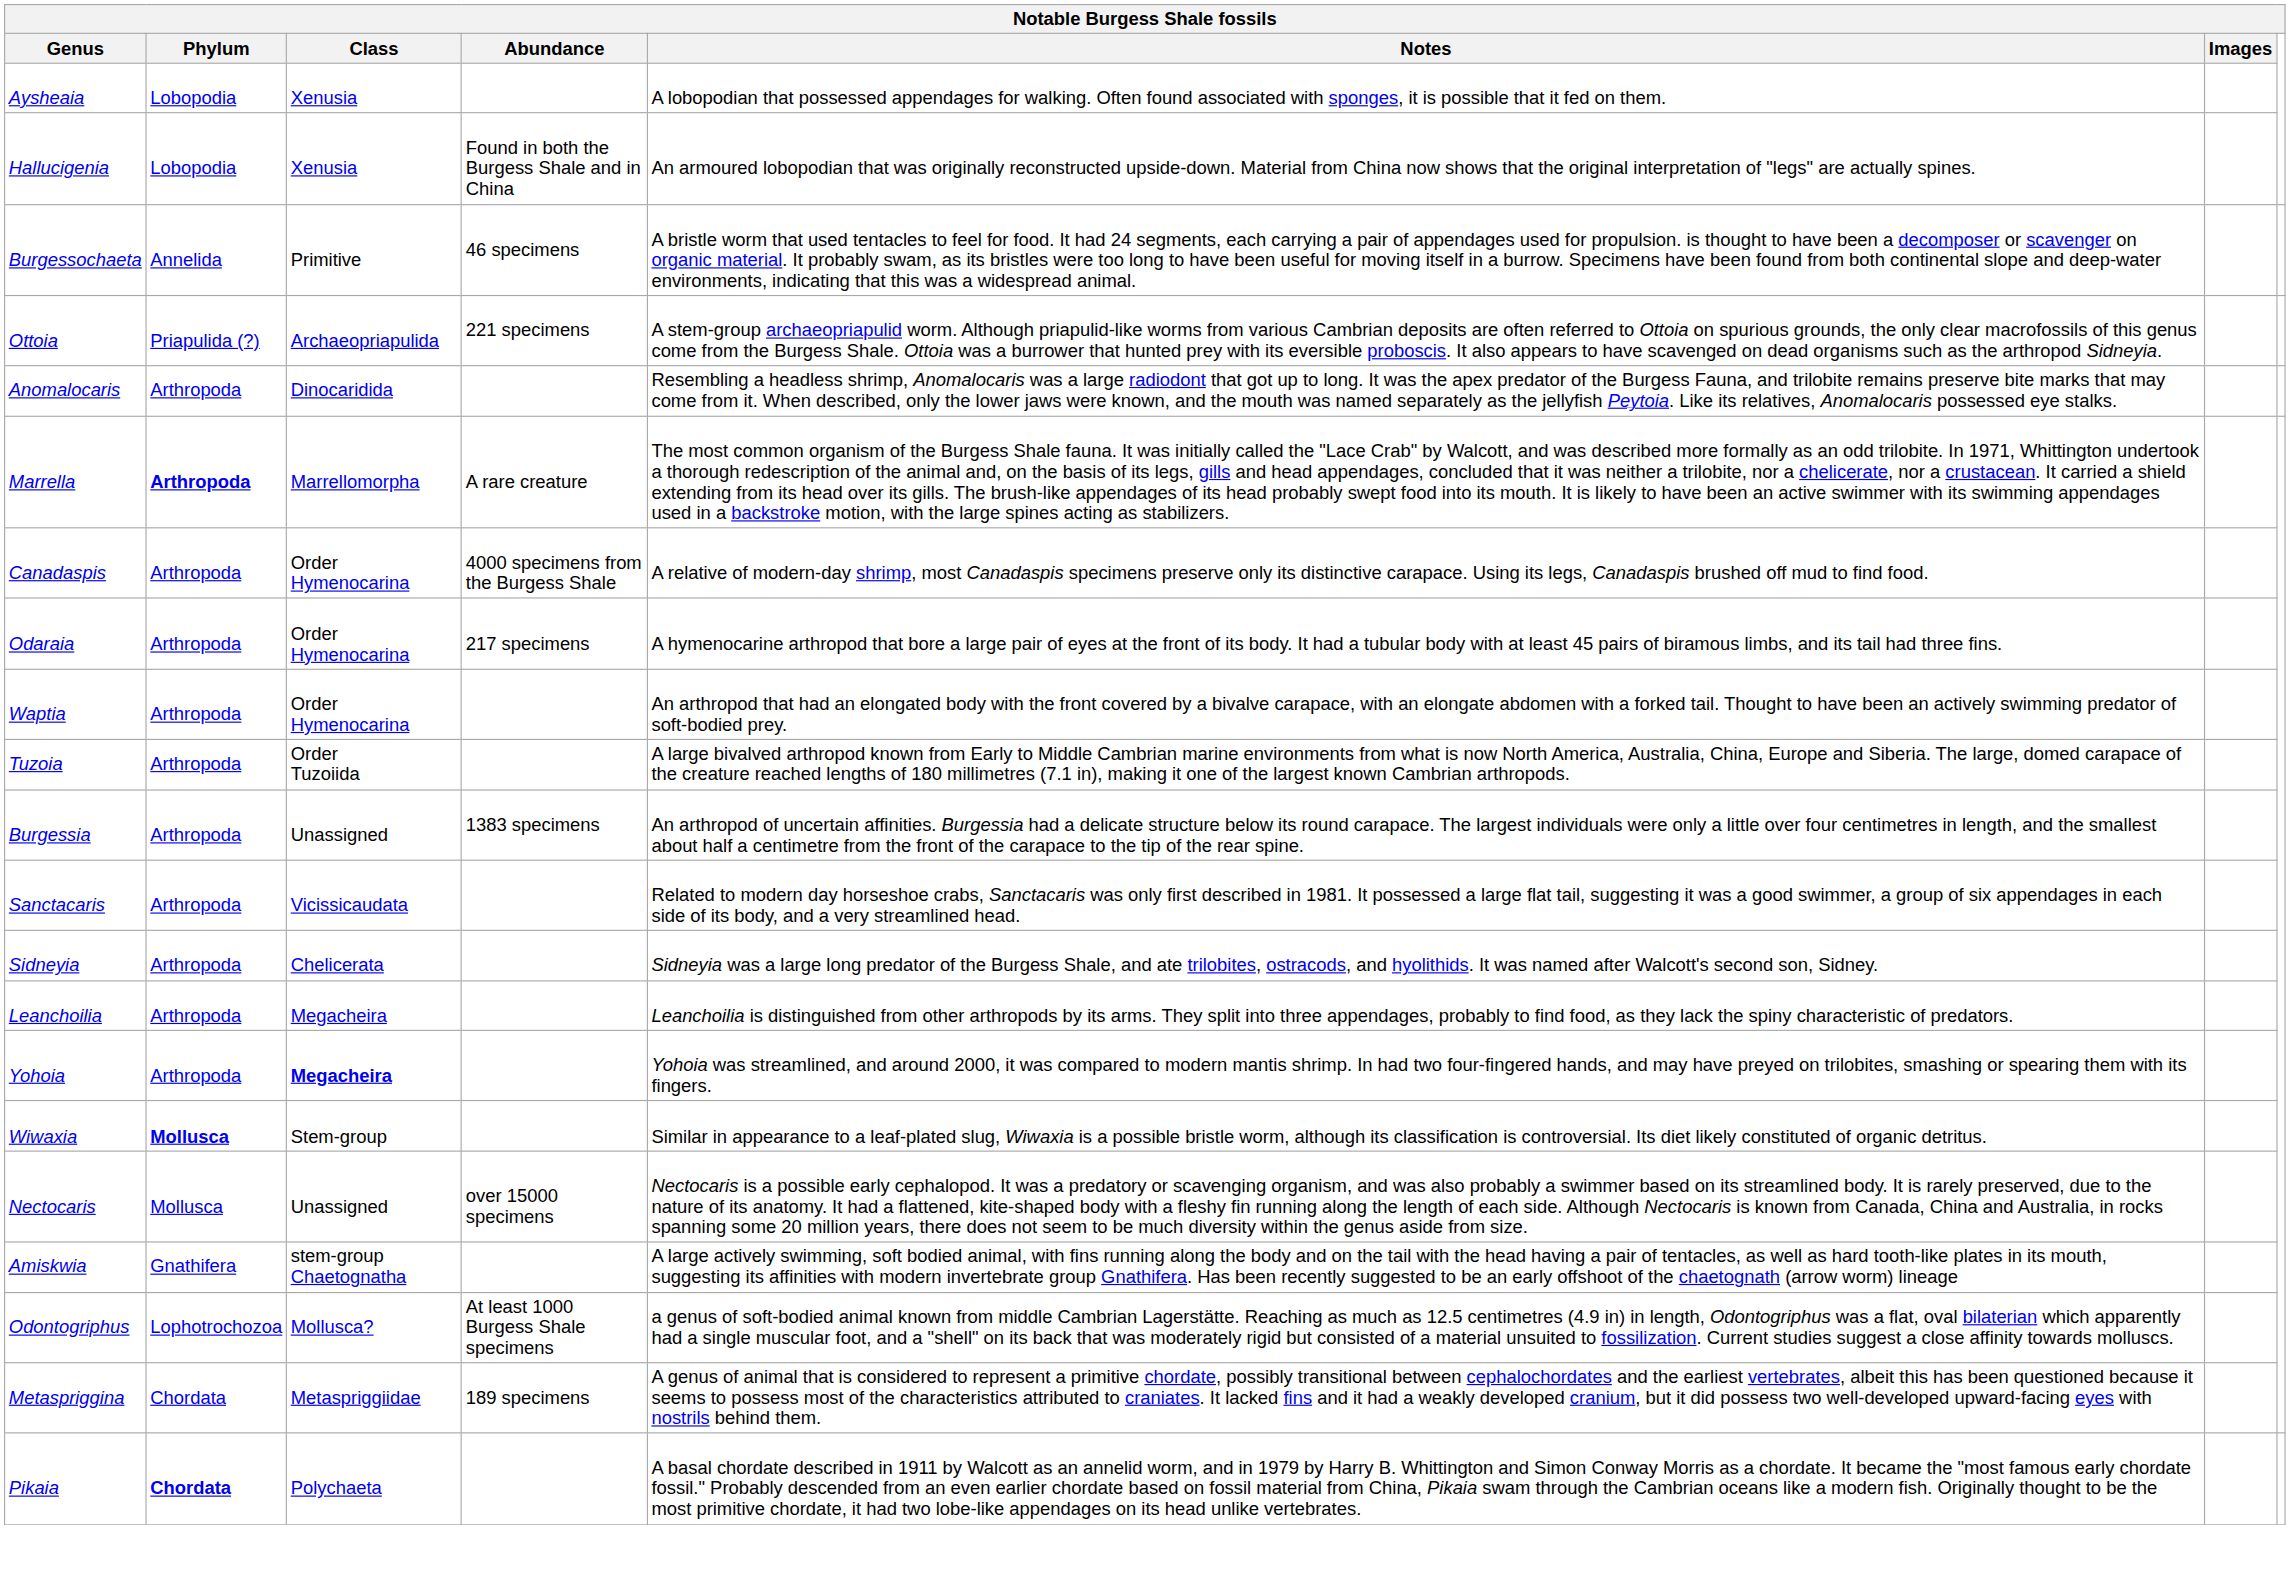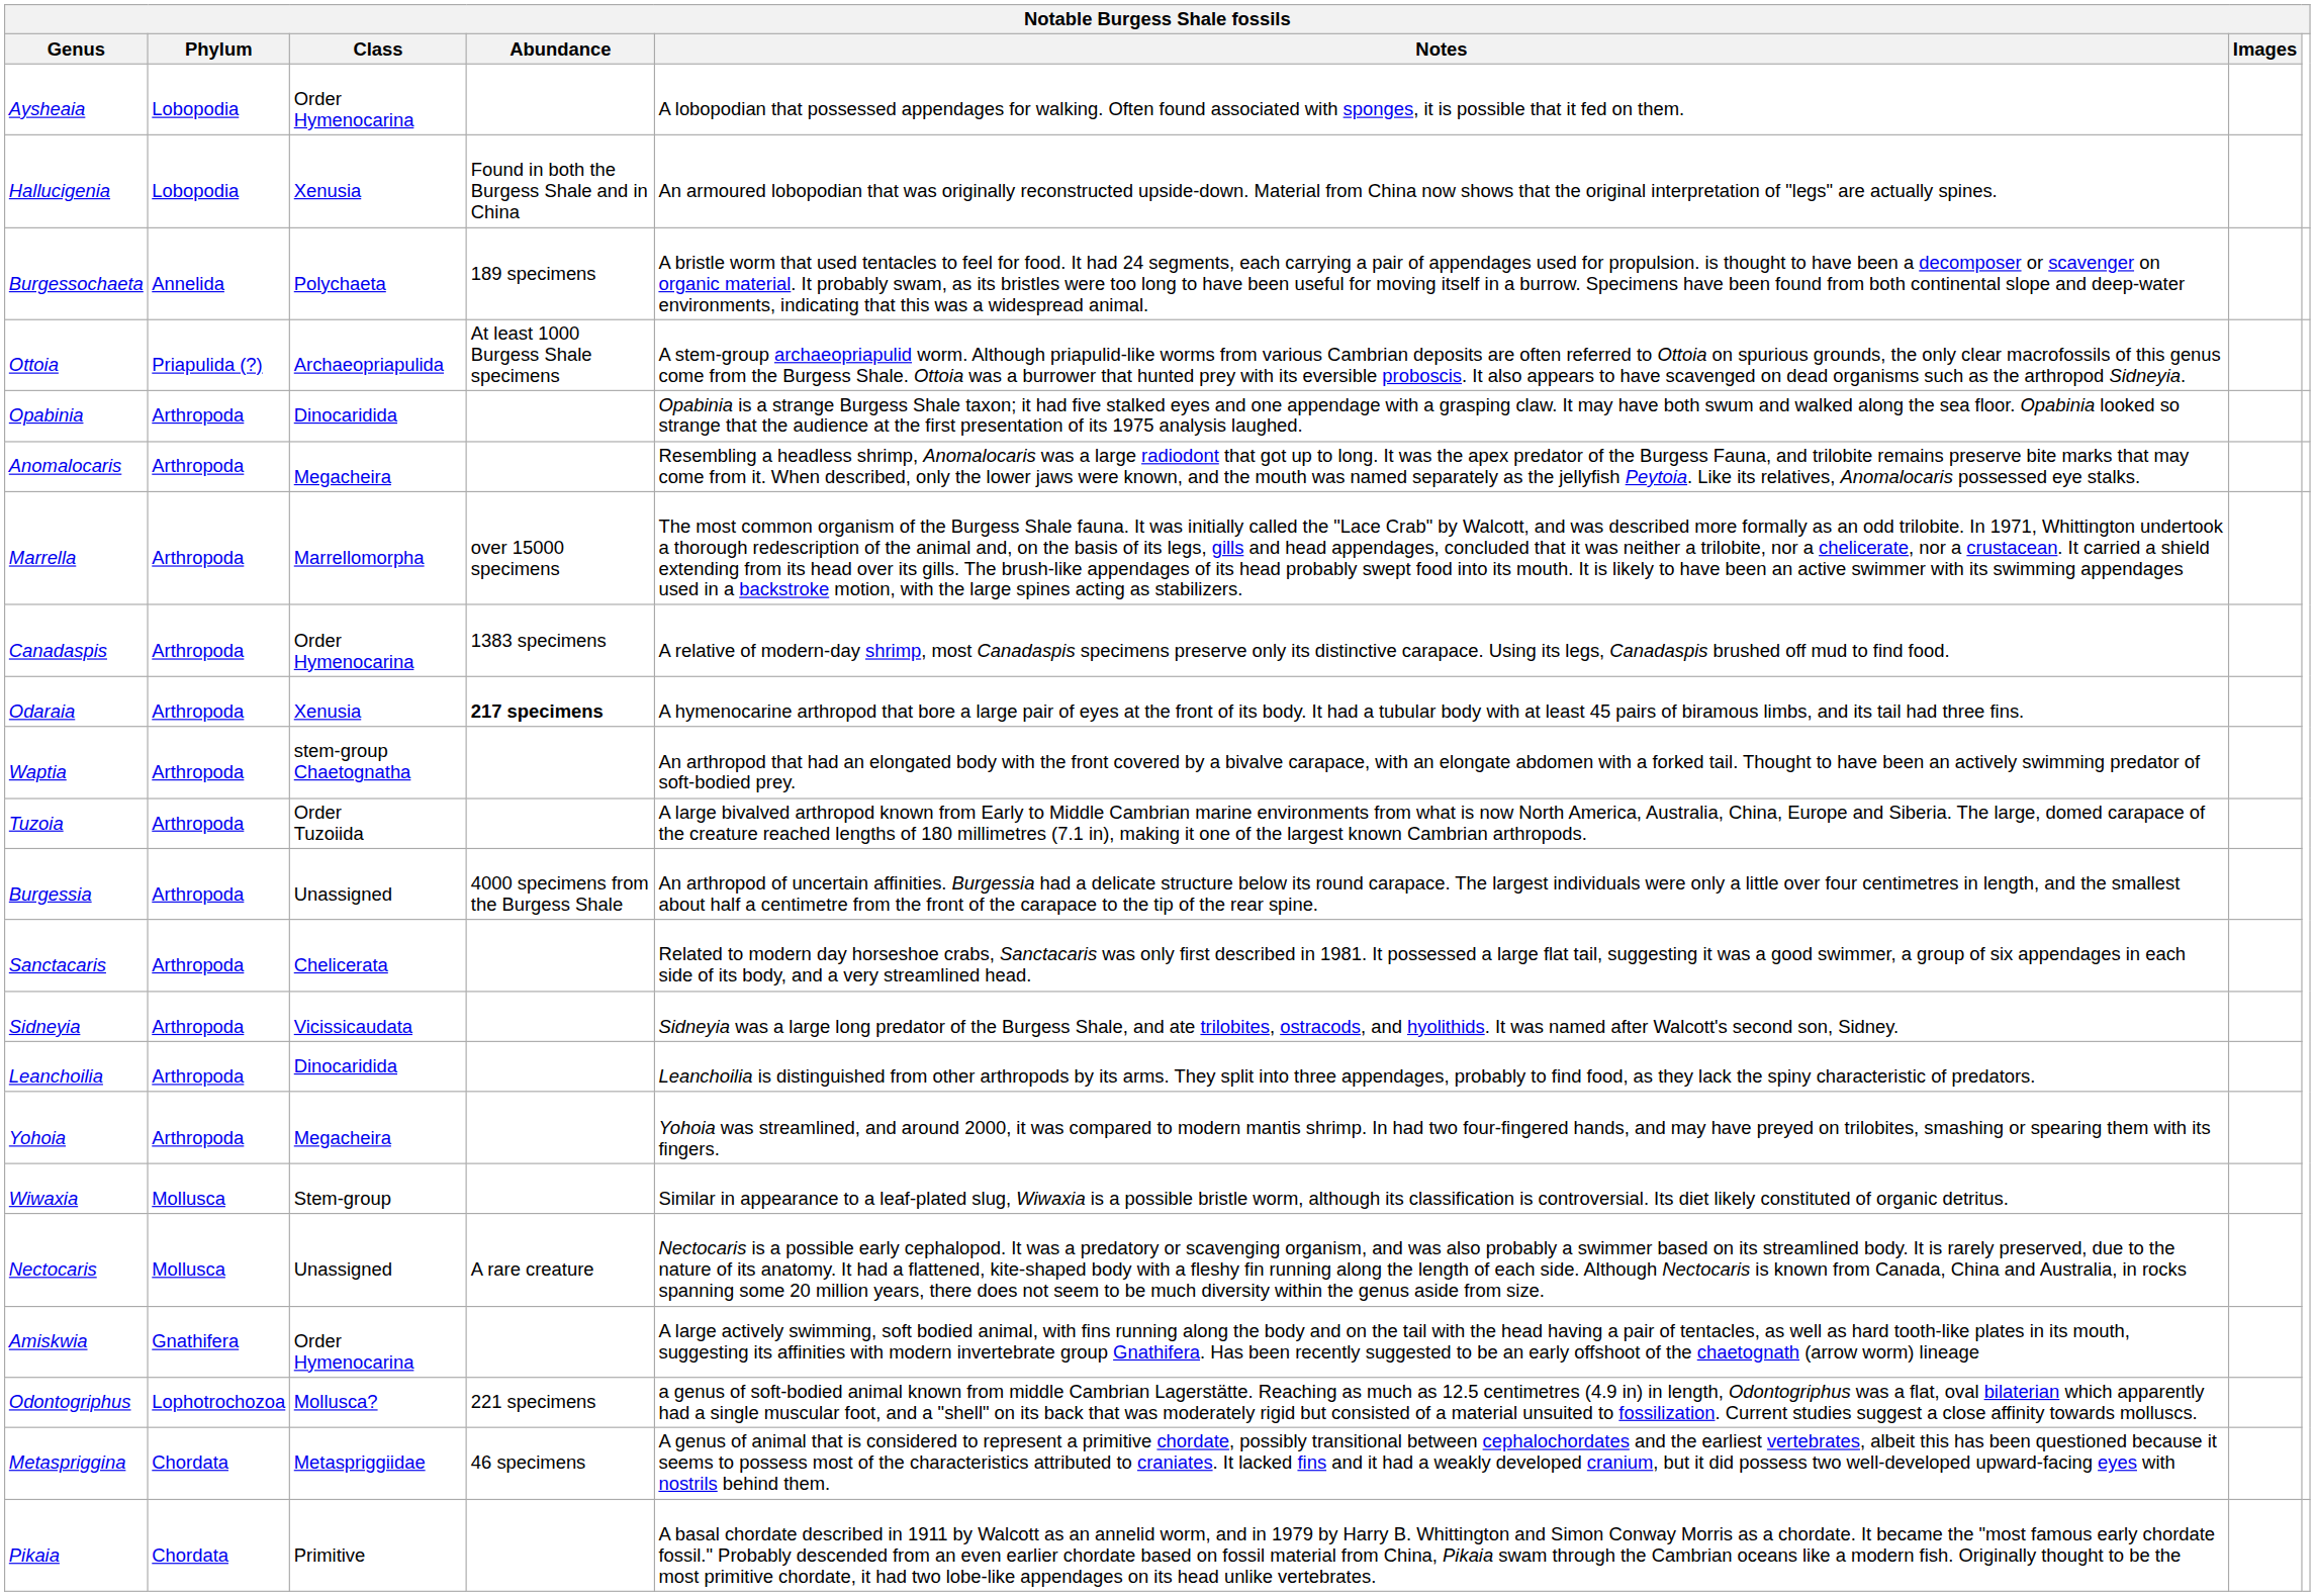 <table class="wikitable sortable" style="background:white; width:100%;">
 <tr>
 <th colspan="7" align="center"><strong>Notable Burgess Shale fossils</strong></th>
 </tr>
 <tr>
 <th>Genus</th>
 <th>Phylum</th>
 <th>Class</th>
 <th>Abundance</th>
 <th>Notes</th>
 <th>Images</th>
 </tr>
 <tr>
 <td><br><em><a href='#'>Aysheaia</a></em></td>
 <td><br><a href='#'>Lobopodia</a></td>
-<td><br><a href='#'>Xenusia</a></td>
+<td><br>Order <a href='#'>Hymenocarina</a></td>
 <td></td>
 <td><br>A lobopodian that possessed appendages for walking. Often found associated with <a href='#'>sponges</a>, it is possible that it fed on them.</td>
 <td><br></td>
 </tr>
 <tr>
 <td><br><em><a href='#'>Hallucigenia</a></em></td>
 <td><br><a href='#'>Lobopodia</a></td>
 <td><br><a href='#'>Xenusia</a></td>
 <td><br>Found in both the Burgess Shale and in China</td>
 <td><br>An armoured lobopodian that was originally reconstructed upside-down. Material from China now shows that the original interpretation of "legs" are actually spines.</td>
 <td><br></td>
 </tr>
 <tr>
 <td><br><em><a href='#'>Burgessochaeta</a></em></td>
 <td><br><a href='#'>Annelida</a></td>
-<td><br>Primitive</td>
-<td>46 specimens</td>
+<td><br><a href='#'>Polychaeta</a></td>
+<td>189 specimens</td>
 <td><br>A bristle worm that used tentacles to feel for food. It had 24 segments, each carrying a pair of appendages used for propulsion. is thought to have been a <a href='#'>decomposer</a> or <a href='#'>scavenger</a> on <a href='#'>organic material</a>. It probably swam, as its bristles were too long to have been useful for moving itself in a burrow. Specimens have been found from both continental slope and deep-water environments, indicating that this was a widespread animal.</td>
 <td><br></td>
 <td></td>
 </tr>
 <tr>
 <td><br><em><a href='#'>Ottoia</a></em></td>
 <td><br><a href='#'>Priapulida (?)</a></td>
 <td><br><a href='#'>Archaeopriapulida</a></td>
-<td>221 specimens</td>
+<td>At least 1000 Burgess Shale specimens</td>
 <td><br>A stem-group <a href='#'>archaeopriapulid</a> worm. Although priapulid-like worms from various Cambrian deposits are often referred to <em>Ottoia</em> on spurious grounds, the only clear macrofossils of this genus come from the Burgess Shale. <em>Ottoia</em> was a burrower that hunted prey with its eversible <a href='#'>proboscis</a>. It also appears to have scavenged on dead organisms such as the arthropod <em>Sidneyia</em>.</td>
 <td><br></td>
 <td></td>
 </tr>
 <tr>
+<td><em><a href='#'>Opabinia</a></em></td>
+<td><a href='#'>Arthropoda</a></td>
+<td><a href='#'>Dinocaridida</a></td>
+<td></td>
+<td><em>Opabinia</em> is a strange Burgess Shale taxon; it had five stalked eyes and one appendage with a grasping claw. It may have both swum and walked along the sea floor. <em>Opabinia</em> looked so strange that the audience at the first presentation of its 1975 analysis laughed.</td>
+<td></td>
+<td></td>
+</tr>
+<tr>
 <td><em><a href='#'>Anomalocaris</a></em></td>
 <td><a href='#'>Arthropoda</a></td>
-<td><a href='#'>Dinocaridida</a></td>
+<td><br><a href='#'>Megacheira</a></td>
 <td></td>
 <td>Resembling a headless shrimp, <em>Anomalocaris</em> was a large <a href='#'>radiodont</a> that got up to  long. It was the apex predator of the Burgess Fauna, and trilobite remains preserve bite marks that may come from it. When described, only the lower jaws were known, and the mouth was named separately as the jellyfish <em><a href='#'>Peytoia</a></em>. Like its relatives, <em>Anomalocaris</em> possessed eye stalks.</td>
 <td></td>
 <td></td>
 </tr>
 <tr>
 <td><br><em><a href='#'>Marrella</a></em></td>
-<td><strong><br><a href='#'>Arthropoda</a></strong></td>
+<td><br><a href='#'>Arthropoda</a></td>
 <td><br><a href='#'>Marrellomorpha</a></td>
-<td><br>A rare creature</td>
+<td><br>over 15000 specimens</td>
 <td><br>The most common organism of the Burgess Shale fauna. It was initially called the "Lace Crab" by Walcott, and was described more formally as an odd trilobite. In 1971, Whittington undertook a thorough redescription of the animal and, on the basis of its legs, <a href='#'>gills</a> and head appendages, concluded that it was neither a trilobite, nor a <a href='#'>chelicerate</a>, nor a <a href='#'>crustacean</a>. It carried a shield extending from its head over its gills. The brush-like appendages of its head probably swept food into its mouth. It is likely to have been an active swimmer with its swimming appendages used in a <a href='#'>backstroke</a> motion, with the large spines acting as stabilizers.</td>
 <td></td>
 </tr>
 <tr>
 <td><br><em><a href='#'>Canadaspis</a></em></td>
 <td><br><a href='#'>Arthropoda</a></td>
 <td><br>Order <a href='#'>Hymenocarina</a></td>
-<td><br>4000 specimens from the Burgess Shale</td>
+<td>1383 specimens</td>
 <td><br>A relative of modern-day <a href='#'>shrimp</a>, most <em>Canadaspis</em> specimens preserve only its distinctive carapace. Using its legs, <em>Canadaspis</em> brushed off mud to find food.</td>
 <td><br></td>
 </tr>
 <tr>
 <td><br><em><a href='#'>Odaraia</a></em></td>
 <td><br><a href='#'>Arthropoda</a></td>
-<td><br>Order <a href='#'>Hymenocarina</a></td>
-<td><br>217 specimens</td>
+<td><br><a href='#'>Xenusia</a></td>
+<td><strong><br>217 specimens</strong></td>
 <td><br>A hymenocarine arthropod that bore a large pair of eyes at the front of its body. It had a tubular body with at least 45 pairs of biramous limbs, and its tail had three fins.</td>
 <td><br></td>
 </tr>
 <tr>
 <td><br><em><a href='#'>Waptia</a></em></td>
 <td><br><a href='#'>Arthropoda</a></td>
-<td><br>Order <a href='#'>Hymenocarina</a></td>
+<td>stem-group <a href='#'>Chaetognatha</a></td>
 <td></td>
 <td><br>An arthropod that had an elongated body with the front covered by a bivalve carapace, with an elongate abdomen with a forked tail. Thought to have been an actively swimming predator of soft-bodied prey.</td>
 <td><br></td>
 </tr>
 <tr>
 <td><em><a href='#'>Tuzoia</a></em></td>
 <td><a href='#'>Arthropoda</a></td>
 <td>Order<br>Tuzoiida</td>
 <td></td>
 <td>A large bivalved arthropod known from Early to Middle Cambrian marine environments from what is now North America, Australia, China, Europe and Siberia. The large, domed carapace of the creature reached lengths of 180 millimetres (7.1 in), making it one of the largest known Cambrian arthropods.</td>
 <td></td>
 </tr>
 <tr>
 <td><br><em><a href='#'>Burgessia</a></em></td>
 <td><br><a href='#'>Arthropoda</a></td>
 <td><br>Unassigned</td>
-<td>1383 specimens</td>
+<td><br>4000 specimens from the Burgess Shale</td>
 <td><br>An arthropod of uncertain affinities. <em>Burgessia</em> had a delicate structure below its round carapace. The largest individuals were only a little over four centimetres in length, and the smallest about half a centimetre from the front of the carapace to the tip of the rear spine.</td>
 <td><br></td>
 </tr>
 <tr>
 <td><br><em><a href='#'>Sanctacaris</a></em></td>
 <td><br><a href='#'>Arthropoda</a></td>
-<td><br><a href='#'>Vicissicaudata</a></td>
+<td><br><a href='#'>Chelicerata</a></td>
 <td></td>
 <td><br>Related to modern day horseshoe crabs, <em>Sanctacaris</em> was only first described in 1981. It possessed a large flat tail, suggesting it was a good swimmer, a group of six appendages in each side of its body, and a very streamlined head.</td>
 <td><br></td>
 </tr>
 <tr>
 <td><br><em><a href='#'>Sidneyia</a></em></td>
 <td><br><a href='#'>Arthropoda</a></td>
-<td><br><a href='#'>Chelicerata</a></td>
+<td><br><a href='#'>Vicissicaudata</a></td>
 <td></td>
 <td><br><em>Sidneyia</em> was a large  long predator of the Burgess Shale, and ate <a href='#'>trilobites</a>, <a href='#'>ostracods</a>, and <a href='#'>hyolithids</a>. It was named after Walcott's second son, Sidney.</td>
 <td></td>
 </tr>
 <tr>
 <td><br><em><a href='#'>Leanchoilia</a></em></td>
 <td><br><a href='#'>Arthropoda</a></td>
-<td><br><a href='#'>Megacheira</a></td>
+<td><a href='#'>Dinocaridida</a></td>
 <td></td>
 <td><br><em>Leanchoilia</em> is distinguished from other arthropods by its arms. They split into three appendages, probably to find food, as they lack the spiny characteristic of predators.</td>
 <td><br></td>
 </tr>
 <tr>
 <td><br><em><a href='#'>Yohoia</a></em></td>
 <td><br><a href='#'>Arthropoda</a></td>
-<td><strong><br><a href='#'>Megacheira</a></strong></td>
+<td><br><a href='#'>Megacheira</a></td>
 <td></td>
 <td><br><em>Yohoia</em> was streamlined, and around 2000, it was compared to modern mantis shrimp. In had two four-fingered hands, and may have preyed on trilobites, smashing or spearing them with its fingers.</td>
 <td><br></td>
 </tr>
 <tr>
 <td><br><em><a href='#'>Wiwaxia</a></em></td>
-<td><strong><br><a href='#'>Mollusca</a></strong></td>
+<td><br><a href='#'>Mollusca</a></td>
 <td><br>Stem-group</td>
 <td></td>
 <td><br>Similar in appearance to a leaf-plated slug, <em>Wiwaxia</em> is a possible bristle worm, although its classification is controversial. Its diet likely constituted of organic detritus.</td>
 <td><br></td>
 </tr>
 <tr>
 <td><br><em><a href='#'>Nectocaris</a></em></td>
 <td><br><a href='#'>Mollusca</a></td>
 <td><br>Unassigned</td>
-<td><br>over 15000 specimens</td>
+<td><br>A rare creature</td>
 <td><br><em>Nectocaris</em> is a possible early cephalopod. It was a predatory or scavenging organism, and was also probably a swimmer based on its streamlined body.  It is rarely preserved, due to the nature of its anatomy. It had a flattened, kite-shaped body with a fleshy fin running along the length of each side. Although <em>Nectocaris</em> is known from Canada, China and Australia, in rocks spanning some 20 million years, there does not seem to be much diversity within the genus aside from size.</td>
 <td><br></td>
 </tr>
 <tr>
 <td><em><a href='#'>Amiskwia</a></em></td>
 <td><a href='#'>Gnathifera</a></td>
-<td>stem-group <a href='#'>Chaetognatha</a></td>
+<td><br>Order <a href='#'>Hymenocarina</a></td>
 <td></td>
 <td>A large actively swimming, soft bodied animal, with fins running along the body and on the tail with the head having a pair of tentacles, as well as hard tooth-like plates in its mouth, suggesting its affinities with modern invertebrate group <a href='#'>Gnathifera</a>. Has been recently suggested to be an early offshoot of the <a href='#'>chaetognath</a> (arrow worm) lineage</td>
 <td></td>
 </tr>
 <tr>
 <td><em><a href='#'>Odontogriphus</a></em></td>
 <td><a href='#'>Lophotrochozoa</a></td>
 <td><a href='#'>Mollusca?</a></td>
-<td>At least 1000 Burgess Shale specimens</td>
+<td>221 specimens</td>
 <td>a genus of soft-bodied animal known from middle Cambrian Lagerstätte. Reaching as much as 12.5 centimetres (4.9 in) in length, <em>Odontogriphus</em> was a flat, oval <a href='#'>bilaterian</a> which apparently had a single muscular foot, and a "shell" on its back that was moderately rigid but consisted of a material unsuited to <a href='#'>fossilization</a>. Current studies suggest a close affinity towards molluscs.</td>
 <td></td>
 </tr>
 <tr>
 <td><em><a href='#'>Metaspriggina</a></em></td>
 <td><a href='#'>Chordata</a></td>
 <td><a href='#'>Metaspriggiidae</a></td>
-<td>189 specimens</td>
+<td>46 specimens</td>
 <td>A genus of animal that is considered to represent a primitive <a href='#'>chordate</a>, possibly transitional between <a href='#'>cephalochordates</a> and the earliest <a href='#'>vertebrates</a>, albeit this has been questioned because it seems to possess most of the characteristics attributed to <a href='#'>craniates</a>. It lacked <a href='#'>fins</a> and it had a weakly developed <a href='#'>cranium</a>, but it did possess two well-developed upward-facing <a href='#'>eyes</a> with <a href='#'>nostrils</a> behind them.</td>
 <td></td>
 </tr>
 <tr>
 <td><br><em><a href='#'>Pikaia</a></em></td>
-<td><strong><br><a href='#'>Chordata</a></strong></td>
-<td><br><a href='#'>Polychaeta</a></td>
+<td><br><a href='#'>Chordata</a></td>
+<td><br>Primitive</td>
 <td></td>
 <td><br>A basal chordate described in 1911 by Walcott as an annelid worm, and in 1979 by Harry B. Whittington and Simon Conway Morris as a chordate. It became the "most famous early chordate fossil." Probably descended from an even earlier chordate based on fossil material from China, <em>Pikaia</em> swam through the Cambrian oceans like a modern fish. Originally thought to be the most primitive chordate, it had two lobe-like appendages on its head unlike vertebrates.</td>
 <td><br></td>
 <td></td>
 </tr>
 </table>
